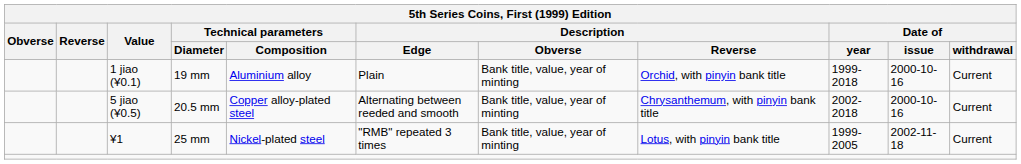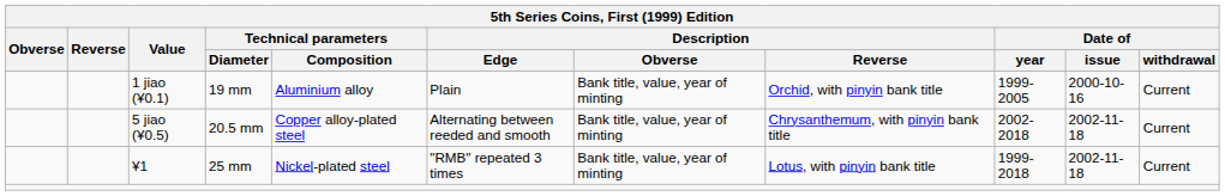 <table class="wikitable" style="font-size: 90%">
 <tr>
 <th colspan="11">5th Series Coins, First (1999) Edition</th>
 </tr>
 <tr>
 <th rowspan="2">Obverse</th>
 <th rowspan="2">Reverse</th>
 <th rowspan="2">Value</th>
 <th colspan="2">Technical parameters</th>
 <th colspan="3">Description</th>
 <th colspan="3">Date of</th>
 </tr>
 <tr>
 <th>Diameter</th>
 <th>Composition</th>
 <th>Edge</th>
 <th>Obverse</th>
 <th>Reverse</th>
 <th>year</th>
 <th>issue</th>
 <th>withdrawal</th>
 </tr>
 <tr>
 <td></td>
 <td></td>
 <td>1 jiao (¥0.1)</td>
 <td>19 mm</td>
 <td><a href='#'>Aluminium</a> alloy</td>
 <td>Plain</td>
 <td>Bank title, value, year of minting</td>
 <td><a href='#'>Orchid</a>, with <a href='#'>pinyin</a> bank title</td>
-<td>1999-2018</td>
+<td>1999-2005</td>
 <td>2000-10-16</td>
 <td>Current</td>
 </tr>
 <tr>
 <td></td>
 <td></td>
 <td>5 jiao (¥0.5)</td>
 <td>20.5 mm</td>
 <td><a href='#'>Copper</a> alloy-plated <a href='#'>steel</a></td>
 <td>Alternating between<br>reeded and smooth</td>
 <td>Bank title, value, year of minting</td>
 <td><a href='#'>Chrysanthemum</a>, with <a href='#'>pinyin</a> bank title</td>
 <td>2002-2018</td>
-<td>2000-10-16</td>
+<td>2002-11-18</td>
 <td>Current</td>
 </tr>
 <tr>
 <td></td>
 <td></td>
 <td>¥1</td>
 <td>25 mm</td>
 <td><a href='#'>Nickel</a>-plated <a href='#'>steel</a></td>
 <td>"RMB" repeated 3 times</td>
 <td>Bank title, value, year of minting</td>
 <td><a href='#'>Lotus</a>, with <a href='#'>pinyin</a> bank title</td>
-<td>1999-2005</td>
+<td>1999-2018</td>
 <td>2002-11-18</td>
 <td>Current</td>
 </tr>
 <tr>
 <td colspan="11"></td>
 </tr>
 </table>
